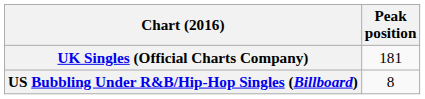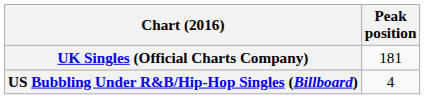 <table class="wikitable sortable plainrowheaders" style="text-align:center">
 <tr>
 <th scope="col">Chart (2016)</th>
 <th scope="col">Peak<br>position</th>
 </tr>
 <tr>
 <th scope="row"><a href='#'>UK Singles</a> (Official Charts Company)</th>
 <td>181</td>
 </tr>
 <tr>
 <th scope="row">US <a href='#'>Bubbling Under R&B/Hip-Hop Singles</a> (<em><a href='#'>Billboard</a></em>)</th>
-<td style="text-align:center;">8</td>
+<td style="text-align:center;">4</td>
 </tr>
 </table>
